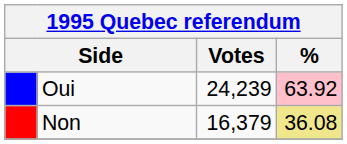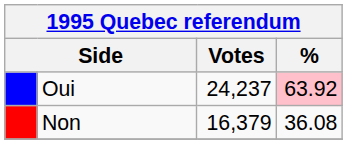 <table class="wikitable" style="font-size: 95%; clear:both">
 <tr style="background-color:#E9E9E9">
 <th colspan=4><a href='#'>1995 Quebec referendum</a></th>
 </tr>
 <tr style="background-color:#E9E9E9">
 <th colspan=2 style="width: 130px">Side</th>
 <th style="width: 50px">Votes</th>
 <th style="width: 40px">%</th>
 </tr>
 <tr>
 <td bgcolor="blue"></td>
 <td>Oui</td>
-<td align="right">24,239</td>
+<td align="right">24,237</td>
 <td align="right" style="background: pink;">63.92</td>
 </tr>
 <tr>
 <td bgcolor="red"></td>
 <td>Non</td>
 <td align="right">16,379</td>
-<td align="right" style="background: khaki;">36.08</td>
+<td align="right">36.08</td>
 </tr>
 <tr>
 </tr>
 </table>
